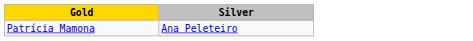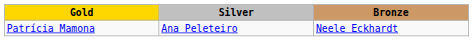 <table class="wikitable" style="text-align:left">
 <tr align="center">
 <td width=200 bgcolor=gold><strong>Gold</strong></td>
 <td width=200 bgcolor=silver><strong>Silver</strong></td>
+<td width=200 bgcolor=CC9966><strong>Bronze</strong></td>
 </tr>
 <tr>
 <td><a href='#'>Patrícia Mamona</a><br><em></em></td>
 <td><a href='#'>Ana Peleteiro</a><br><em></em></td>
+<td><a href='#'>Neele Eckhardt</a><br><em></em></td>
 </tr>
 </table>
